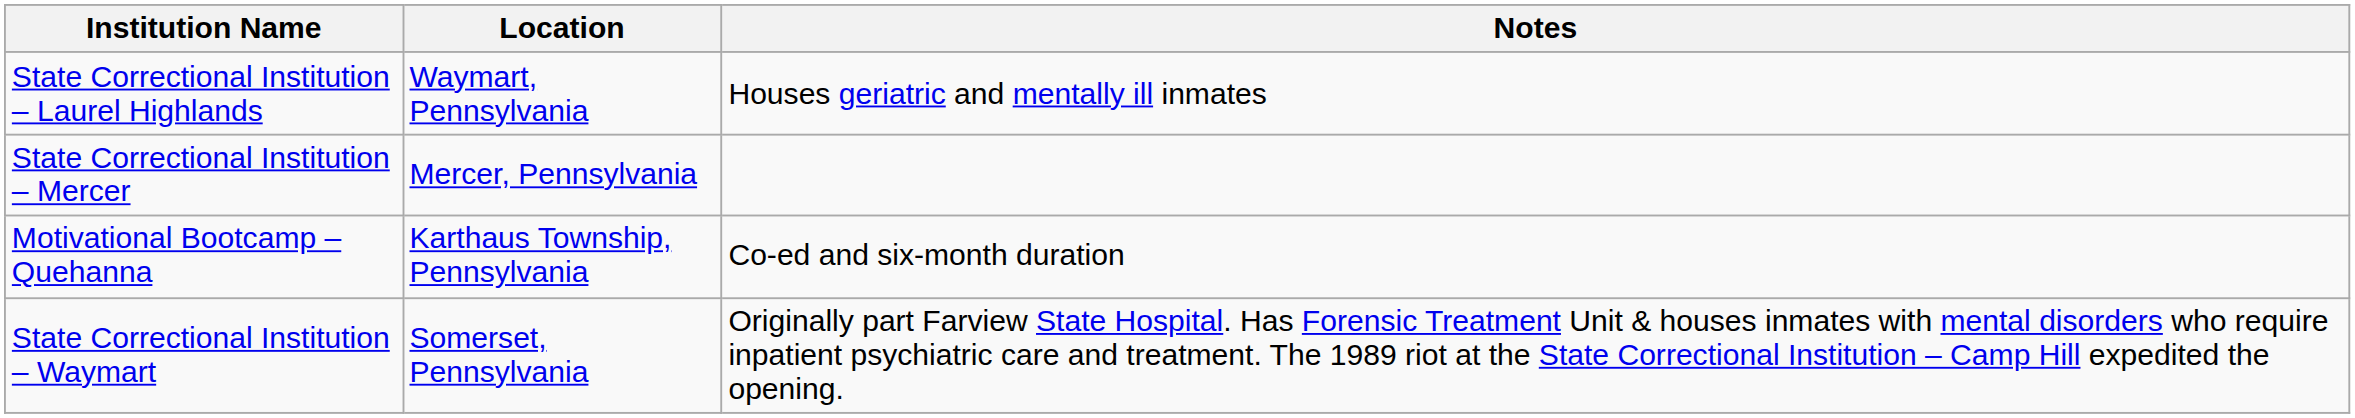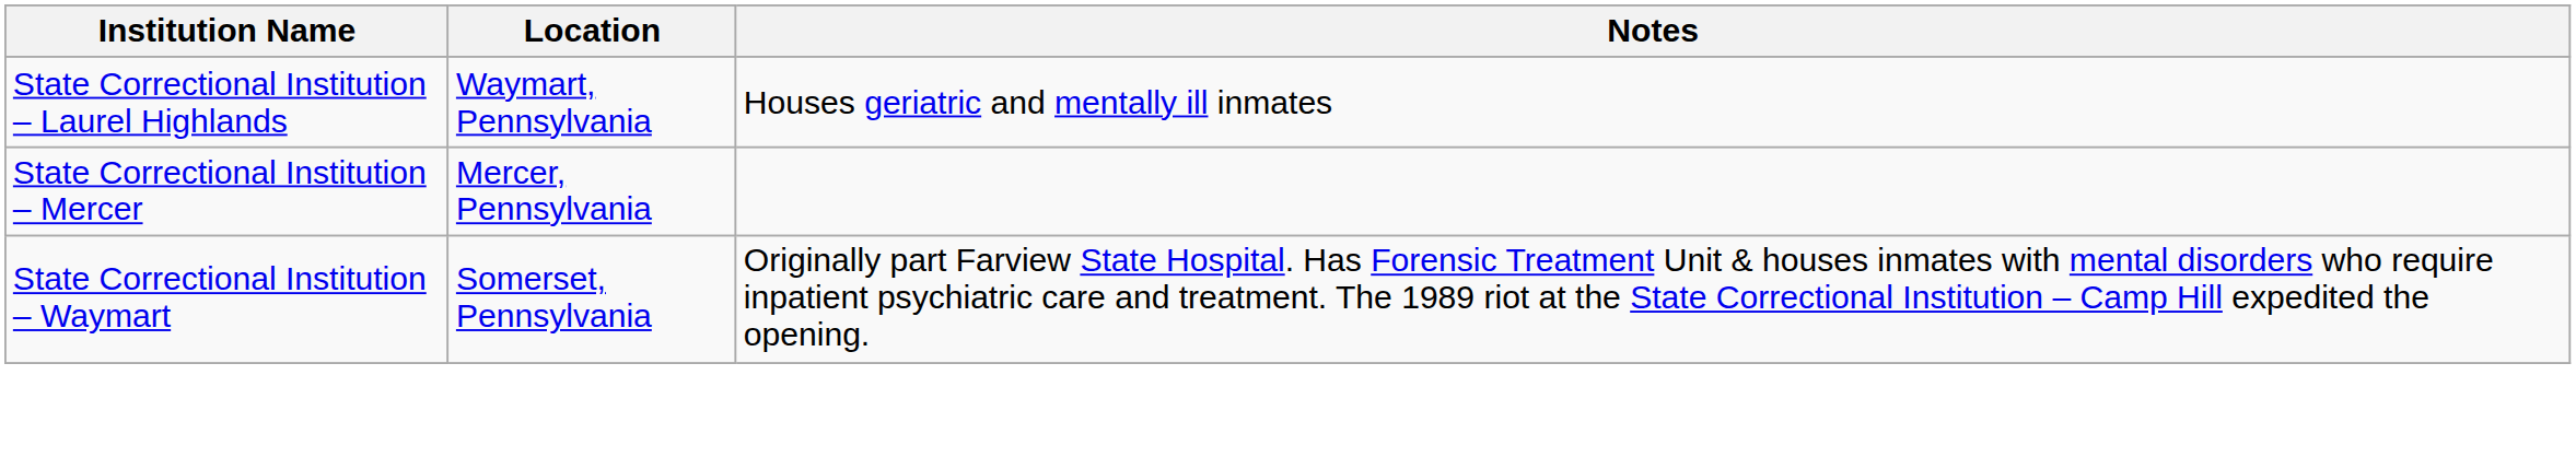 <table class="wikitable">
 <tr>
 <th>Institution Name</th>
 <th>Location</th>
 <th>Notes</th>
 </tr>
 <tr>
 <td><a href='#'>State Correctional Institution – Laurel Highlands</a></td>
 <td><a href='#'>Waymart, Pennsylvania</a></td>
 <td>Houses <a href='#'>geriatric</a> and <a href='#'>mentally ill</a> inmates</td>
 </tr>
 <tr>
 <td><a href='#'>State Correctional Institution – Mercer</a></td>
 <td><a href='#'>Mercer, Pennsylvania</a></td>
 <td></td>
 </tr>
 <tr>
-<td><a href='#'>Motivational Bootcamp – Quehanna</a></td>
-<td><a href='#'>Karthaus Township, Pennsylvania</a></td>
-<td>Co-ed and six-month duration</td>
-</tr>
-<tr>
 <td><a href='#'>State Correctional Institution – Waymart</a></td>
 <td><a href='#'>Somerset, Pennsylvania</a></td>
 <td>Originally part Farview <a href='#'>State Hospital</a>. Has <a href='#'>Forensic Treatment</a> Unit & houses inmates with <a href='#'>mental disorders</a> who require inpatient psychiatric care and treatment. The 1989 riot at the <a href='#'>State Correctional Institution – Camp Hill</a> expedited the opening.</td>
 </tr>
 </table>
